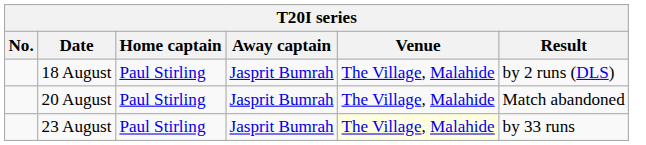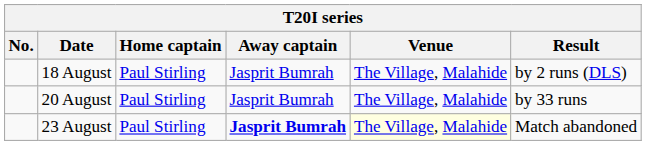 <table class="wikitable">
 <tr>
 <th colspan="9">T20I series</th>
 </tr>
 <tr>
 <th>No.</th>
 <th>Date</th>
 <th>Home captain</th>
 <th>Away captain</th>
 <th>Venue</th>
 <th>Result</th>
 </tr>
 <tr>
 <td></td>
 <td>18 August</td>
 <td><a href='#'>Paul Stirling</a></td>
 <td><a href='#'>Jasprit Bumrah</a></td>
 <td><a href='#'>The Village</a>, <a href='#'>Malahide</a></td>
 <td> by 2 runs (<a href='#'>DLS</a>)</td>
 </tr>
 <tr>
 <td></td>
 <td>20 August</td>
 <td><a href='#'>Paul Stirling</a></td>
 <td><a href='#'>Jasprit Bumrah</a></td>
 <td><a href='#'>The Village</a>, <a href='#'>Malahide</a></td>
-<td>Match abandoned</td>
+<td> by 33 runs</td>
 </tr>
 <tr>
 <td></td>
 <td>23 August</td>
 <td><a href='#'>Paul Stirling</a></td>
-<td><a href='#'>Jasprit Bumrah</a></td>
+<td><strong><a href='#'>Jasprit Bumrah</a></strong></td>
 <td style="background: lightyellow;"><a href='#'>The Village</a>, <a href='#'>Malahide</a></td>
-<td> by 33 runs</td>
+<td>Match abandoned</td>
 </tr>
 </table>
